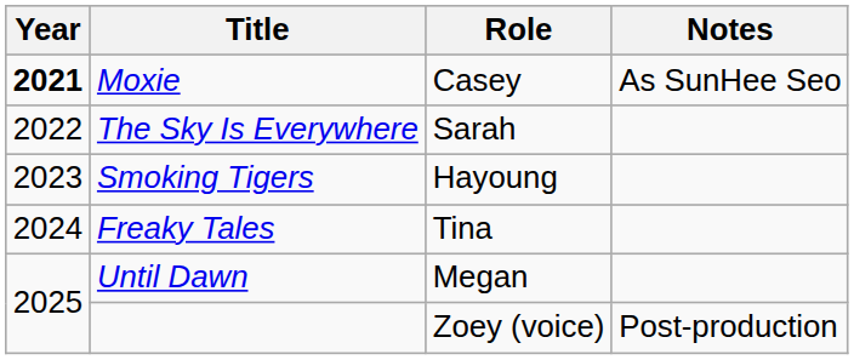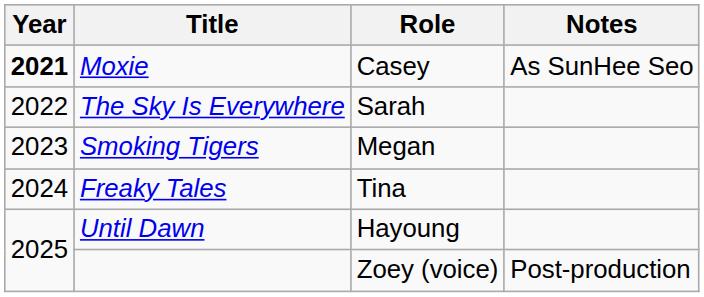 <table class="wikitable sortable">
 <tr>
 <th>Year</th>
 <th>Title</th>
 <th>Role</th>
 <th>Notes</th>
 </tr>
 <tr>
 <td><strong>2021</strong></td>
 <td><em><a href='#'>Moxie</a></em></td>
 <td>Casey</td>
 <td>As SunHee Seo</td>
 </tr>
 <tr>
 <td>2022</td>
 <td><em><a href='#'>The Sky Is Everywhere</a></em></td>
 <td>Sarah</td>
 <td></td>
 </tr>
 <tr>
 <td>2023</td>
 <td><em><a href='#'>Smoking Tigers</a></em></td>
-<td>Hayoung</td>
+<td>Megan</td>
 <td></td>
 </tr>
 <tr>
 <td>2024</td>
 <td><em><a href='#'>Freaky Tales</a></em></td>
 <td>Tina</td>
 <td></td>
 </tr>
 <tr>
 <td rowspan="2">2025</td>
 <td><em><a href='#'>Until Dawn</a></em></td>
-<td>Megan</td>
+<td>Hayoung</td>
 <td></td>
 </tr>
 <tr>
 <td></td>
 <td>Zoey (voice)</td>
 <td>Post-production</td>
 </tr>
 </table>
